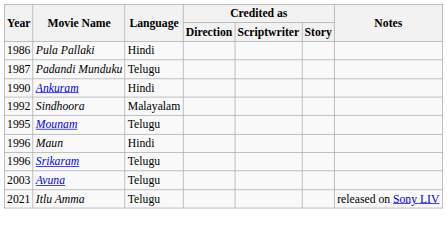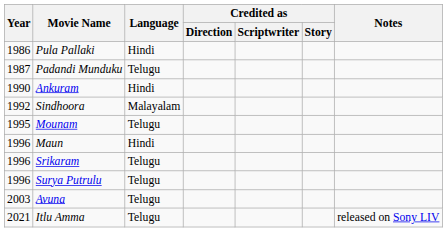 <table class="wikitable">
 <tr>
 <th rowspan="2">Year</th>
 <th rowspan="2">Movie Name</th>
 <th rowspan="2">Language</th>
 <th colspan="3">Credited as</th>
 <th rowspan="2">Notes</th>
 </tr>
 <tr>
 <th>Direction</th>
 <th>Scriptwriter</th>
 <th>Story</th>
 </tr>
 <tr>
 <td>1986</td>
 <td><em>Pula Pallaki</em></td>
 <td>Hindi</td>
 <td></td>
 <td></td>
 <td></td>
 <td></td>
 </tr>
 <tr>
 <td>1987</td>
 <td><em>Padandi Munduku</em></td>
 <td>Telugu</td>
 <td></td>
 <td></td>
 <td></td>
 <td></td>
 </tr>
 <tr>
 <td>1990</td>
 <td><em><a href='#'>Ankuram</a></em></td>
 <td>Hindi</td>
 <td></td>
 <td></td>
 <td></td>
 <td></td>
 </tr>
 <tr>
 <td>1992</td>
 <td><em>Sindhoora</em></td>
 <td>Malayalam</td>
 <td></td>
 <td></td>
 <td></td>
 <td></td>
 </tr>
 <tr>
 <td>1995</td>
 <td><em><a href='#'>Mounam</a></em></td>
 <td>Telugu</td>
 <td></td>
 <td></td>
 <td></td>
 <td></td>
 </tr>
 <tr>
 <td>1996</td>
 <td><em>Maun</em></td>
 <td>Hindi</td>
 <td></td>
 <td></td>
 <td></td>
 <td></td>
 </tr>
 <tr>
 <td>1996</td>
 <td><em><a href='#'>Srikaram</a></em></td>
 <td>Telugu</td>
 <td></td>
 <td></td>
 <td></td>
 <td></td>
 </tr>
 <tr>
+<td>1996</td>
+<td><em><a href='#'>Surya Putrulu</a></em></td>
+<td>Telugu</td>
+<td></td>
+<td></td>
+<td></td>
+<td></td>
+</tr>
+<tr>
 <td>2003</td>
 <td><em><a href='#'>Avuna</a></em></td>
 <td>Telugu</td>
 <td></td>
 <td></td>
 <td></td>
 <td></td>
 </tr>
 <tr>
 <td>2021</td>
 <td><em>Itlu Amma</em></td>
 <td>Telugu</td>
 <td></td>
 <td></td>
 <td></td>
 <td>released on <a href='#'>Sony LIV</a></td>
 </tr>
 </table>
